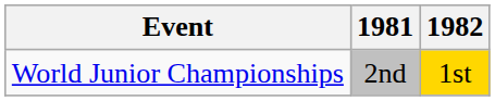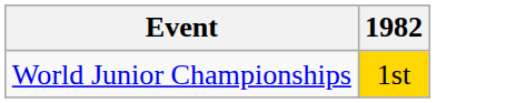 <table class="wikitable" style="text-align:center">
 <tr>
 <th>Event</th>
-<th>1981</th>
 <th>1982</th>
 </tr>
 <tr>
 <td align=left><a href='#'>World Junior Championships</a></td>
-<td bgcolor=silver>2nd</td>
 <td bgcolor=gold>1st</td>
 </tr>
 </table>
